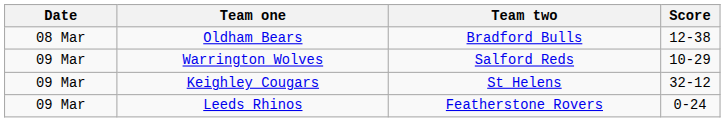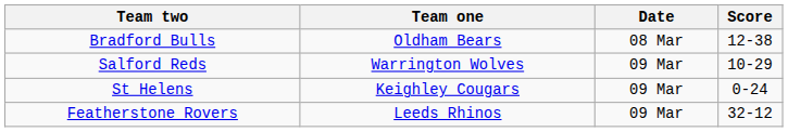 <table class="wikitable" style="text-align: center">
 <tr>
+<th width=250>Team two</th>
+<th width=250>Team one</th>
 <th width=100>Date</th>
-<th width=250>Team one</th>
-<th width=250>Team two</th>
 <th width=50>Score</th>
 </tr>
 <tr>
+<td><a href='#'>Bradford Bulls</a></td>
+<td><a href='#'>Oldham Bears</a></td>
 <td>08 Mar</td>
-<td><a href='#'>Oldham Bears</a></td>
-<td><a href='#'>Bradford Bulls</a></td>
 <td>12-38</td>
 </tr>
 <tr>
+<td><a href='#'>Salford Reds</a></td>
+<td><a href='#'>Warrington Wolves</a></td>
 <td>09 Mar</td>
-<td><a href='#'>Warrington Wolves</a></td>
-<td><a href='#'>Salford Reds</a></td>
 <td>10-29</td>
 </tr>
 <tr>
+<td><a href='#'>St Helens</a></td>
+<td><a href='#'>Keighley Cougars</a></td>
 <td>09 Mar</td>
-<td><a href='#'>Keighley Cougars</a></td>
-<td><a href='#'>St Helens</a></td>
+<td>0-24</td>
+</tr>
+<tr>
+<td><a href='#'>Featherstone Rovers</a></td>
+<td><a href='#'>Leeds Rhinos</a></td>
+<td>09 Mar</td>
 <td>32-12</td>
 </tr>
-<tr>
-<td>09 Mar</td>
-<td><a href='#'>Leeds Rhinos</a></td>
-<td><a href='#'>Featherstone Rovers</a></td>
-<td>0-24</td>
-</tr>
 </table>
